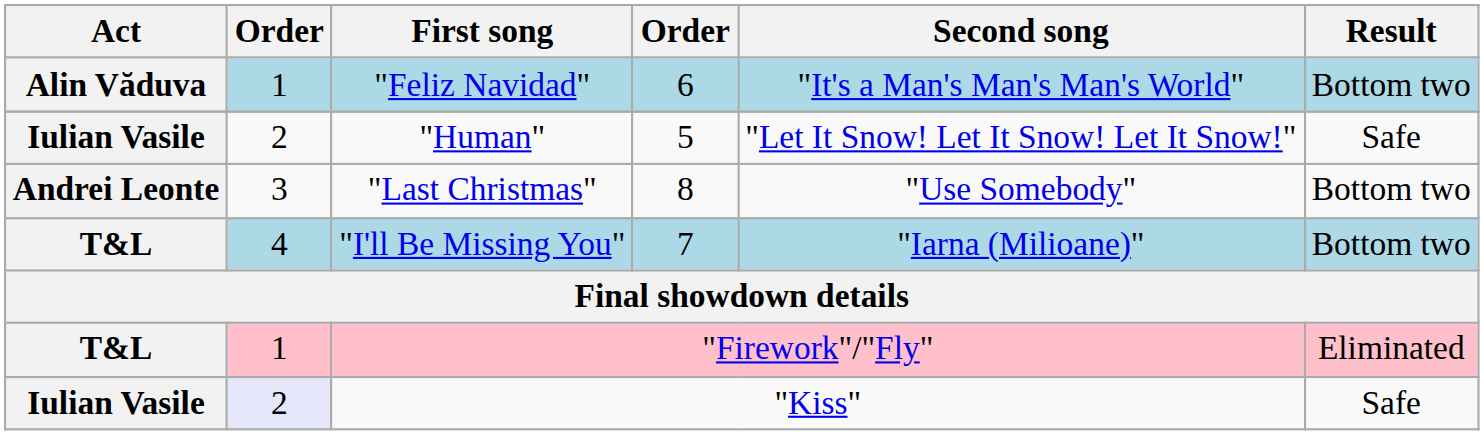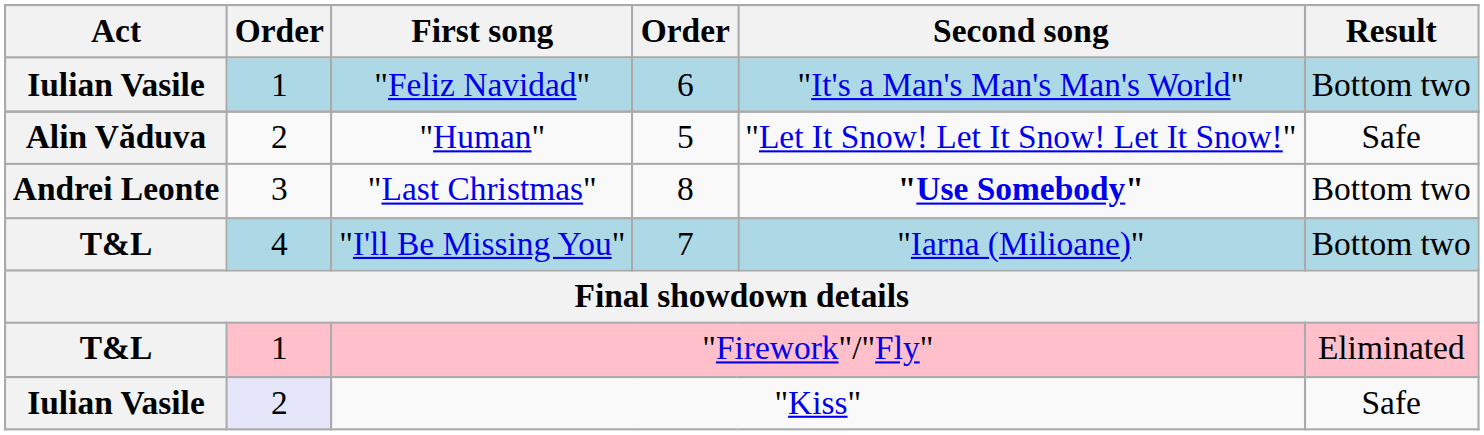 <table class="wikitable plainrowheaders" style="text-align:center;">
 <tr>
 <th scope="col">Act</th>
 <th scope="col">Order</th>
 <th scope="col">First song</th>
 <th scope="col">Order</th>
 <th scope="col">Second song</th>
 <th scope="col">Result</th>
 </tr>
 <tr style="background:lightblue;">
-<th scope="row">Alin Văduva</th>
+<th scope="row">Iulian Vasile</th>
 <td>1</td>
 <td>"<a href='#'>Feliz Navidad</a>"</td>
 <td>6</td>
 <td>"<a href='#'>It's a Man's Man's Man's World</a>"</td>
 <td>Bottom two</td>
 </tr>
 <tr>
 </tr>
 <tr>
-<th scope="row">Iulian Vasile</th>
+<th scope="row">Alin Văduva</th>
 <td>2</td>
 <td>"<a href='#'>Human</a>"</td>
 <td>5</td>
 <td>"<a href='#'>Let It Snow! Let It Snow! Let It Snow!</a>"</td>
 <td>Safe</td>
 </tr>
 <tr>
 <th scope="row">Andrei Leonte</th>
 <td>3</td>
 <td>"<a href='#'>Last Christmas</a>"</td>
 <td>8</td>
-<td>"<a href='#'>Use Somebody</a>"</td>
+<td><strong>"<a href='#'>Use Somebody</a>"</strong></td>
 <td>Bottom two</td>
 </tr>
 <tr style="background:lightblue;">
 <th scope="row">T&L</th>
 <td>4</td>
 <td>"<a href='#'>I'll Be Missing You</a>"</td>
 <td>7</td>
 <td>"<a href='#'>Iarna (Milioane)</a>"</td>
 <td>Bottom two</td>
 </tr>
 <tr>
 <th scope="col" colspan="7">Final showdown details</th>
 </tr>
 <tr style="background:pink;">
 <th scope="row">T&L</th>
 <td>1</td>
 <td colspan="3">"<a href='#'>Firework</a>"/"<a href='#'>Fly</a>"</td>
 <td>Eliminated</td>
 </tr>
 <tr>
 <th scope="row">Iulian Vasile</th>
 <td style="background: lavender;">2</td>
 <td colspan="3">"<a href='#'>Kiss</a>"</td>
 <td>Safe</td>
 </tr>
 </table>
